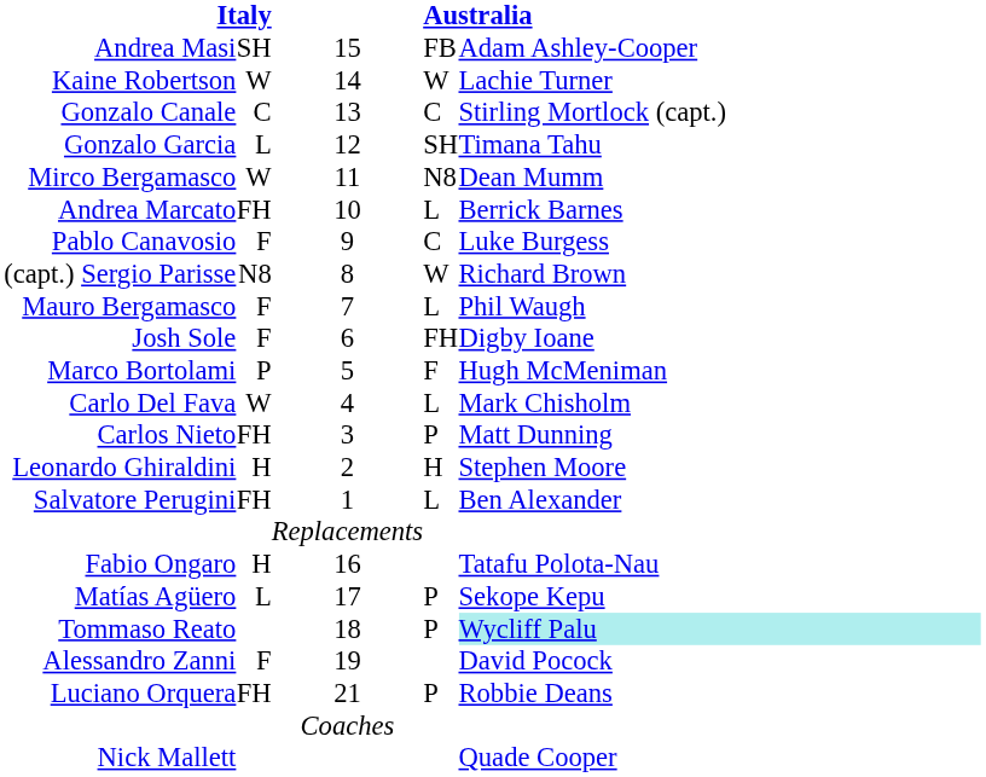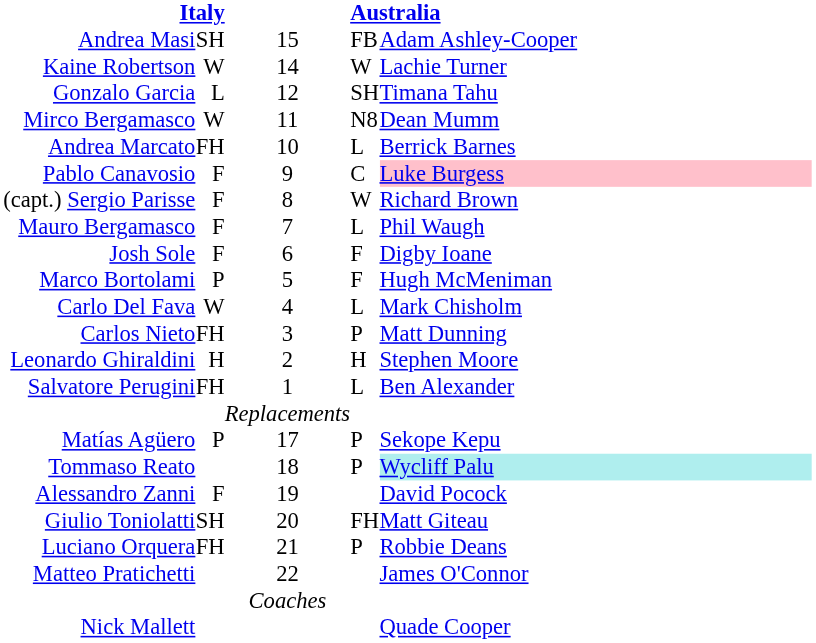 <table width="100%" style="font-size: 90%; " cellspacing="0" cellpadding="0" align=center>
 <tr>
 <td width=41%; text-align=right></td>
 <td width=3%; text-align:right></td>
 <td width=4%; text-align:center></td>
 <td width=3%; text-align:left></td>
 <td width=49%; text-align:left></td>
 </tr>
 <tr>
 <td colspan=2 align=right><strong><a href='#'>Italy</a></strong></td>
 <td></td>
 <td colspan=2><strong><a href='#'>Australia</a></strong></td>
 </tr>
 <tr>
 <td align=right><a href='#'>Andrea Masi</a></td>
 <td align=right>SH</td>
 <td align=center>15</td>
 <td>FB</td>
 <td><a href='#'>Adam Ashley-Cooper</a></td>
 </tr>
 <tr>
 <td align=right><a href='#'>Kaine Robertson</a></td>
 <td align=right>W</td>
 <td align=center>14</td>
 <td>W</td>
 <td><a href='#'>Lachie Turner</a></td>
 </tr>
 <tr>
-<td align=right><a href='#'>Gonzalo Canale</a></td>
-<td align=right>C</td>
-<td align=center>13</td>
-<td>C</td>
-<td><a href='#'>Stirling Mortlock</a> (capt.)</td>
-</tr>
-<tr>
 <td align=right><a href='#'>Gonzalo Garcia</a></td>
 <td align=right>L</td>
 <td align=center>12</td>
 <td>SH</td>
 <td><a href='#'>Timana Tahu</a> </td>
 </tr>
 <tr>
 <td align=right><a href='#'>Mirco Bergamasco</a></td>
 <td align=right>W</td>
 <td align=center>11</td>
 <td>N8</td>
 <td><a href='#'>Dean Mumm</a></td>
 </tr>
 <tr>
 <td align=right> <a href='#'>Andrea Marcato</a></td>
 <td align=right>FH</td>
 <td align=center>10</td>
 <td>L</td>
 <td><a href='#'>Berrick Barnes</a> </td>
 </tr>
 <tr>
 <td align=right> <a href='#'>Pablo Canavosio</a></td>
 <td align=right>F</td>
 <td align=center>9</td>
 <td>C</td>
-<td><a href='#'>Luke Burgess</a></td>
+<td style="background: pink;"><a href='#'>Luke Burgess</a></td>
 </tr>
 <tr>
 <td align=right>(capt.) <a href='#'>Sergio Parisse</a></td>
-<td align=right>N8</td>
+<td align=right>F</td>
 <td align=center>8</td>
 <td>W</td>
 <td><a href='#'>Richard Brown</a></td>
 </tr>
 <tr>
 <td align=right><a href='#'>Mauro Bergamasco</a></td>
 <td align=right>F</td>
 <td align=center>7</td>
 <td>L</td>
 <td><a href='#'>Phil Waugh</a></td>
 </tr>
 <tr>
 <td align=right> <a href='#'>Josh Sole</a></td>
 <td align=right>F</td>
 <td align=center>6</td>
-<td>FH</td>
+<td>F</td>
 <td><a href='#'>Digby Ioane</a></td>
 </tr>
 <tr>
 <td align=right><a href='#'>Marco Bortolami</a></td>
 <td align=right>P</td>
 <td align=center>5</td>
 <td>F</td>
 <td><a href='#'>Hugh McMeniman</a> </td>
 </tr>
 <tr>
 <td align=right><a href='#'>Carlo Del Fava</a></td>
 <td align=right>W</td>
 <td align=center>4</td>
 <td>L</td>
 <td><a href='#'>Mark Chisholm</a></td>
 </tr>
 <tr>
 <td align=right><a href='#'>Carlos Nieto</a></td>
 <td align=right>FH</td>
 <td align=center>3</td>
 <td>P</td>
 <td><a href='#'>Matt Dunning</a></td>
 </tr>
 <tr>
 <td align=right> <a href='#'>Leonardo Ghiraldini</a></td>
 <td align=right>H</td>
 <td align=center>2</td>
 <td>H</td>
 <td><a href='#'>Stephen Moore</a></td>
 </tr>
 <tr>
 <td align=right> <a href='#'>Salvatore Perugini</a></td>
 <td align=right>FH</td>
 <td align=center>1</td>
 <td>L</td>
 <td><a href='#'>Ben Alexander</a> </td>
 </tr>
 <tr>
 <td></td>
 <td></td>
 <td align=center><em>Replacements</em></td>
 <td></td>
 <td></td>
 </tr>
 <tr>
-<td align=right> <a href='#'>Fabio Ongaro</a></td>
-<td align=right>H</td>
-<td align=center>16</td>
-<td></td>
-<td><a href='#'>Tatafu Polota-Nau</a></td>
-</tr>
-<tr>
 <td align=right> <a href='#'>Matías Agüero</a></td>
-<td align=right>L</td>
+<td align=right>P</td>
 <td align=center>17</td>
 <td>P</td>
 <td><a href='#'>Sekope Kepu</a> </td>
 </tr>
 <tr>
 <td align=right><a href='#'>Tommaso Reato</a></td>
 <td align=right></td>
 <td align=center>18</td>
 <td>P</td>
 <td style="background: paleturquoise;"><a href='#'>Wycliff Palu</a> </td>
 </tr>
 <tr>
 <td align=right> <a href='#'>Alessandro Zanni</a></td>
 <td align=right>F</td>
 <td align=center>19</td>
 <td></td>
 <td><a href='#'>David Pocock</a></td>
 </tr>
 <tr>
+<td align=right> <a href='#'>Giulio Toniolatti</a></td>
+<td align=right>SH</td>
+<td align=center>20</td>
+<td>FH</td>
+<td><a href='#'>Matt Giteau</a> </td>
+</tr>
+<tr>
 <td align=right> <a href='#'>Luciano Orquera</a></td>
 <td align=right>FH</td>
 <td align=center>21</td>
 <td>P</td>
 <td><a href='#'>Robbie Deans</a> </td>
+</tr>
+<tr>
+<td align=right><a href='#'>Matteo Pratichetti</a></td>
+<td align=right></td>
+<td align=center>22</td>
+<td></td>
+<td><a href='#'>James O'Connor</a></td>
 </tr>
 <tr>
 <td></td>
 <td></td>
 <td align=center><em>Coaches</em></td>
 <td></td>
 <td></td>
 </tr>
 <tr>
 <td align=right> <a href='#'>Nick Mallett</a></td>
 <td></td>
 <td></td>
 <td></td>
 <td><a href='#'>Quade Cooper</a> </td>
 </tr>
 </table>
